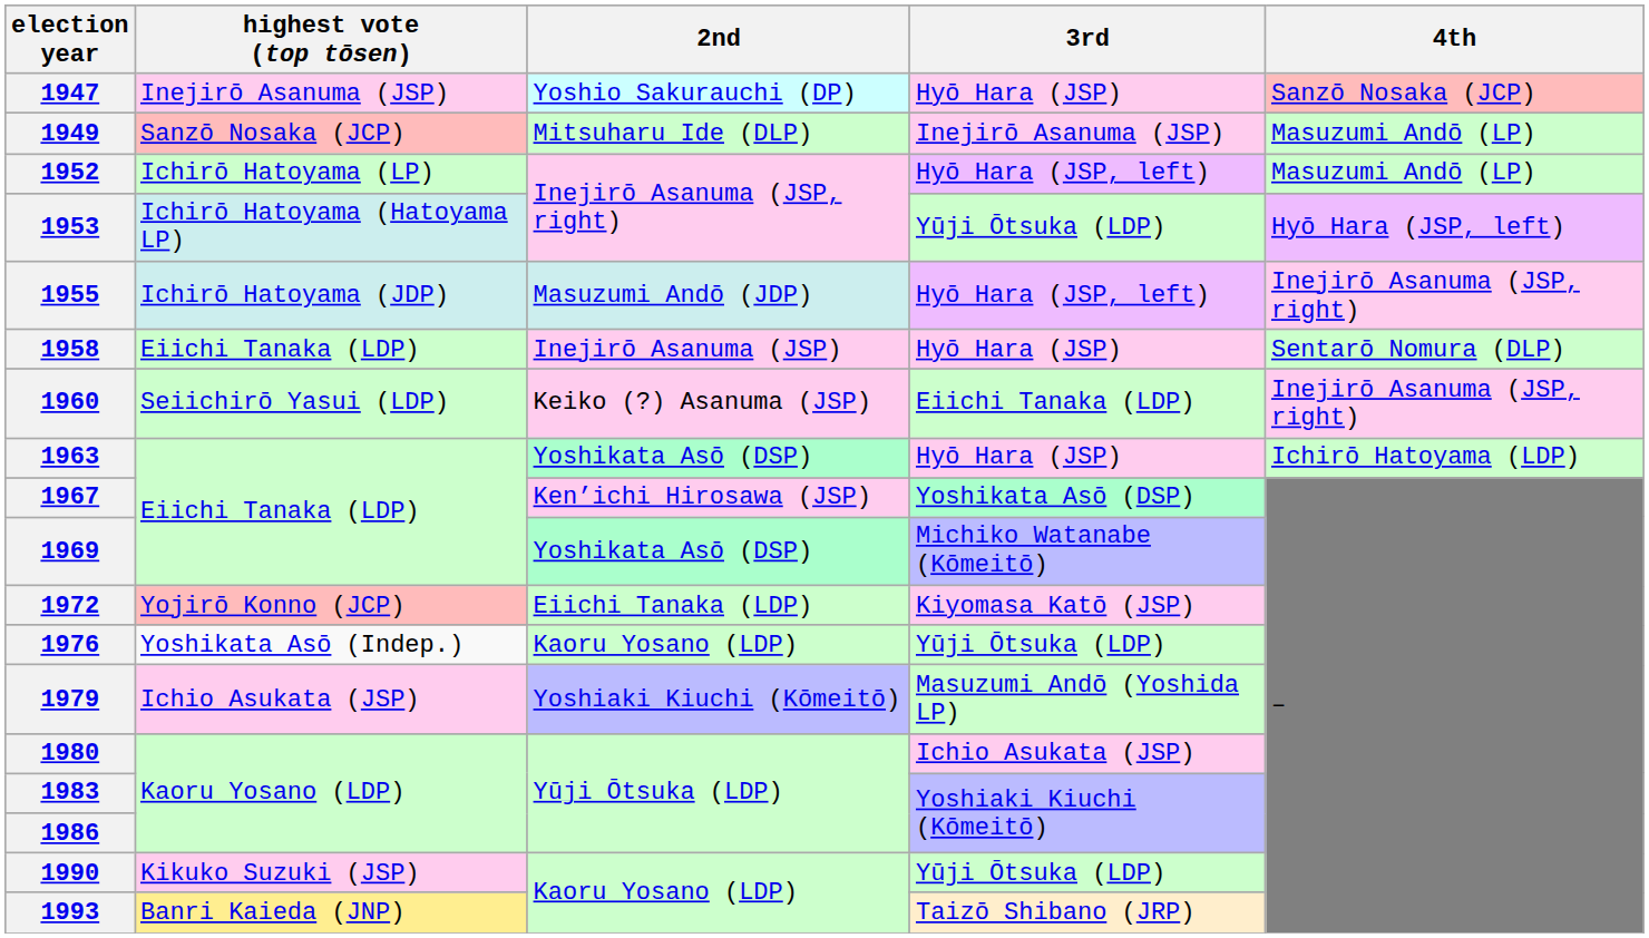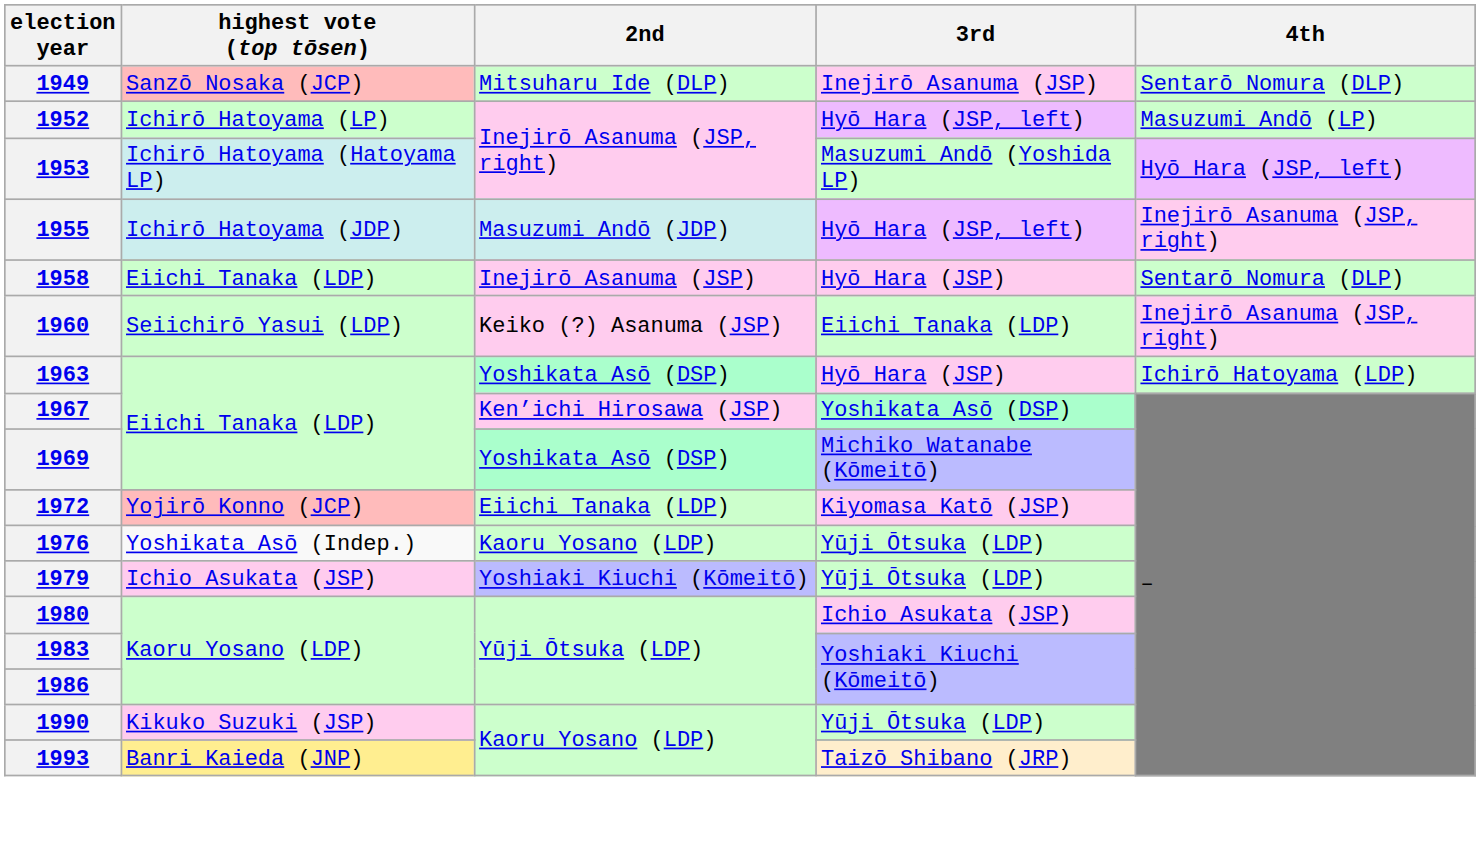 <table class="wikitable" border="1">
 <tr>
 <th>election<br>year</th>
 <th>highest vote<br>(<em>top tōsen</em>)</th>
 <th>2nd</th>
 <th>3rd</th>
 <th>4th</th>
 </tr>
 <tr>
-<th><a href='#'>1947</a></th>
-<td bgcolor="#FFCCEE"><a href='#'>Inejirō Asanuma</a> (<a href='#'>JSP</a>)</td>
-<td bgcolor="#CCFFFF"><a href='#'>Yoshio Sakurauchi</a> (<a href='#'>DP</a>)</td>
-<td bgcolor="#FFCCEE"><a href='#'>Hyō Hara</a> (<a href='#'>JSP</a>)</td>
-<td bgcolor="#FFBBBB"><a href='#'>Sanzō Nosaka</a> (<a href='#'>JCP</a>)</td>
-</tr>
-<tr>
 <th><a href='#'>1949</a></th>
 <td bgcolor="#FFBBBB"><a href='#'>Sanzō Nosaka</a> (<a href='#'>JCP</a>)</td>
 <td bgcolor="#CCFFCC"><a href='#'>Mitsuharu Ide</a> (<a href='#'>DLP</a>)</td>
 <td bgcolor="#FFCCEE"><a href='#'>Inejirō Asanuma</a> (<a href='#'>JSP</a>)</td>
-<td bgcolor="#CCFFCC"><a href='#'>Masuzumi Andō</a> (<a href='#'>LP</a>)</td>
+<td bgcolor="#CCFFCC"><a href='#'>Sentarō Nomura</a> (<a href='#'>DLP</a>)</td>
 </tr>
 <tr>
 <th><a href='#'>1952</a></th>
 <td bgcolor="#CCFFCC"><a href='#'>Ichirō Hatoyama</a> (<a href='#'>LP</a>)</td>
 <td rowspan="2" bgcolor="#FFCCEE"><a href='#'>Inejirō Asanuma</a> (<a href='#'>JSP, right</a>)</td>
 <td bgcolor="#EEBBFF"><a href='#'>Hyō Hara</a> (<a href='#'>JSP, left</a>)</td>
 <td bgcolor="#CCFFCC"><a href='#'>Masuzumi Andō</a> (<a href='#'>LP</a>)</td>
 </tr>
 <tr>
 <th><a href='#'>1953</a></th>
 <td bgcolor="#CCEEEE"><a href='#'>Ichirō Hatoyama</a> (<a href='#'>Hatoyama LP</a>)</td>
-<td bgcolor="#CCFFCC"><a href='#'>Yūji Ōtsuka</a> (<a href='#'>LDP</a>)</td>
+<td bgcolor="#CCFFCC"><a href='#'>Masuzumi Andō</a> (<a href='#'>Yoshida LP</a>)</td>
 <td bgcolor="#EEBBFF"><a href='#'>Hyō Hara</a> (<a href='#'>JSP, left</a>)</td>
 </tr>
 <tr>
 <th><a href='#'>1955</a></th>
 <td bgcolor="#CCEEEE"><a href='#'>Ichirō Hatoyama</a> (<a href='#'>JDP</a>)</td>
 <td bgcolor="#CCEEEE"><a href='#'>Masuzumi Andō</a> (<a href='#'>JDP</a>)</td>
 <td bgcolor="#EEBBFF"><a href='#'>Hyō Hara</a> (<a href='#'>JSP, left</a>)</td>
 <td bgcolor="#FFCCEE"><a href='#'>Inejirō Asanuma</a> (<a href='#'>JSP, right</a>)</td>
 </tr>
 <tr>
 <th><a href='#'>1958</a></th>
 <td bgcolor="#CCFFCC"><a href='#'>Eiichi Tanaka</a> (<a href='#'>LDP</a>)</td>
 <td bgcolor="#FFCCEE"><a href='#'>Inejirō Asanuma</a> (<a href='#'>JSP</a>)</td>
 <td bgcolor="#FFCCEE"><a href='#'>Hyō Hara</a> (<a href='#'>JSP</a>)</td>
 <td bgcolor="#CCFFCC"><a href='#'>Sentarō Nomura</a> (<a href='#'>DLP</a>)</td>
 </tr>
 <tr>
 <th><a href='#'>1960</a></th>
 <td bgcolor="#CCFFCC"><a href='#'>Seiichirō Yasui</a> (<a href='#'>LDP</a>)</td>
 <td bgcolor="#FFCCEE">Keiko (?) Asanuma (<a href='#'>JSP</a>)</td>
 <td bgcolor="#CCFFCC"><a href='#'>Eiichi Tanaka</a> (<a href='#'>LDP</a>)</td>
 <td bgcolor="#FFCCEE"><a href='#'>Inejirō Asanuma</a> (<a href='#'>JSP, right</a>)</td>
 </tr>
 <tr>
 <th><a href='#'>1963</a></th>
 <td rowspan="3" bgcolor="#CCFFCC"><a href='#'>Eiichi Tanaka</a> (<a href='#'>LDP</a>)</td>
 <td bgcolor="#AAFFCC"><a href='#'>Yoshikata Asō</a> (<a href='#'>DSP</a>)</td>
 <td bgcolor="#FFCCEE"><a href='#'>Hyō Hara</a> (<a href='#'>JSP</a>)</td>
 <td bgcolor="#CCFFCC"><a href='#'>Ichirō Hatoyama</a> (<a href='#'>LDP</a>)</td>
 </tr>
 <tr>
 <th><a href='#'>1967</a></th>
 <td bgcolor="#FFCCEE"><a href='#'>Ken’ichi Hirosawa</a> (<a href='#'>JSP</a>)</td>
 <td bgcolor="#AAFFCC"><a href='#'>Yoshikata Asō</a> (<a href='#'>DSP</a>)</td>
 <td rowspan="10" bgcolor=grey>–</td>
 </tr>
 <tr>
 <th><a href='#'>1969</a></th>
 <td bgcolor="#AAFFCC"><a href='#'>Yoshikata Asō</a> (<a href='#'>DSP</a>)</td>
 <td bgcolor="#BBBBFF"><a href='#'>Michiko Watanabe</a> (<a href='#'>Kōmeitō</a>)</td>
 </tr>
 <tr>
 <th><a href='#'>1972</a></th>
 <td bgcolor="#FFBBBB"><a href='#'>Yojirō Konno</a> (<a href='#'>JCP</a>)</td>
 <td bgcolor="#CCFFCC"><a href='#'>Eiichi Tanaka</a> (<a href='#'>LDP</a>)</td>
 <td bgcolor="#FFCCEE"><a href='#'>Kiyomasa Katō</a> (<a href='#'>JSP</a>)</td>
 </tr>
 <tr>
 <th><a href='#'>1976</a></th>
 <td><a href='#'>Yoshikata Asō</a> (Indep.)</td>
 <td bgcolor="#CCFFCC"><a href='#'>Kaoru Yosano</a> (<a href='#'>LDP</a>)</td>
 <td bgcolor="#CCFFCC"><a href='#'>Yūji Ōtsuka</a> (<a href='#'>LDP</a>)</td>
 </tr>
 <tr>
 <th><a href='#'>1979</a></th>
 <td bgcolor="#FFCCEE"><a href='#'>Ichio Asukata</a> (<a href='#'>JSP</a>)</td>
 <td bgcolor="#BBBBFF"><a href='#'>Yoshiaki Kiuchi</a> (<a href='#'>Kōmeitō</a>)</td>
-<td bgcolor="#CCFFCC"><a href='#'>Masuzumi Andō</a> (<a href='#'>Yoshida LP</a>)</td>
+<td bgcolor="#CCFFCC"><a href='#'>Yūji Ōtsuka</a> (<a href='#'>LDP</a>)</td>
 </tr>
 <tr>
 <th><a href='#'>1980</a></th>
 <td rowspan="3" bgcolor="#CCFFCC"><a href='#'>Kaoru Yosano</a> (<a href='#'>LDP</a>)</td>
 <td rowspan="3" bgcolor="#CCFFCC"><a href='#'>Yūji Ōtsuka</a> (<a href='#'>LDP</a>)</td>
 <td bgcolor="#FFCCEE"><a href='#'>Ichio Asukata</a> (<a href='#'>JSP</a>)</td>
 </tr>
 <tr>
 <th><a href='#'>1983</a></th>
 <td rowspan="2" bgcolor="#BBBBFF"><a href='#'>Yoshiaki Kiuchi</a> (<a href='#'>Kōmeitō</a>)</td>
 </tr>
 <tr>
 <th><a href='#'>1986</a></th>
 </tr>
 <tr>
 <th><a href='#'>1990</a></th>
 <td bgcolor="#FFCCEE"><a href='#'>Kikuko Suzuki</a> (<a href='#'>JSP</a>)</td>
 <td rowspan="2" bgcolor="#CCFFCC"><a href='#'>Kaoru Yosano</a> (<a href='#'>LDP</a>)</td>
 <td bgcolor="#CCFFCC"><a href='#'>Yūji Ōtsuka</a> (<a href='#'>LDP</a>)</td>
 </tr>
 <tr>
 <th><a href='#'>1993</a></th>
 <td bgcolor="#FFEE90"><a href='#'>Banri Kaieda</a> (<a href='#'>JNP</a>)</td>
 <td bgcolor="#FFEECC"><a href='#'>Taizō Shibano</a> (<a href='#'>JRP</a>)</td>
 </tr>
 </table>
